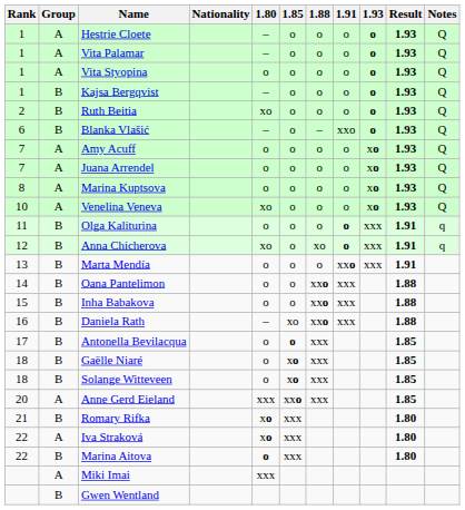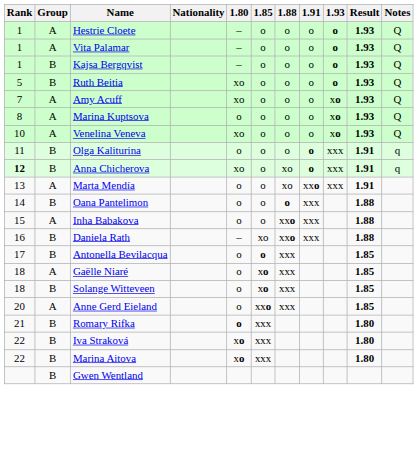 <table class="wikitable sortable" style="text-align:center">
 <tr>
 <th>Rank</th>
 <th>Group</th>
 <th>Name</th>
 <th>Nationality</th>
 <th>1.80</th>
 <th>1.85</th>
 <th>1.88</th>
 <th>1.91</th>
 <th>1.93</th>
 <th>Result</th>
 <th>Notes</th>
 </tr>
 <tr bgcolor=ccffcc>
 <td>1</td>
 <td>A</td>
 <td align=left><a href='#'>Hestrie Cloete</a></td>
 <td align=left></td>
 <td>–</td>
 <td>o</td>
 <td>o</td>
 <td>o</td>
 <td><strong>o</strong></td>
 <td><strong>1.93</strong></td>
 <td>Q</td>
 </tr>
 <tr bgcolor=ccffcc>
 <td>1</td>
 <td>A</td>
 <td align=left><a href='#'>Vita Palamar</a></td>
 <td align=left></td>
 <td>–</td>
 <td>o</td>
 <td>o</td>
 <td>o</td>
 <td><strong>o</strong></td>
 <td><strong>1.93</strong></td>
 <td>Q</td>
 </tr>
 <tr bgcolor=ccffcc>
 <td>1</td>
-<td>A</td>
-<td align=left><a href='#'>Vita Styopina</a></td>
-<td align=left></td>
-<td>o</td>
-<td>o</td>
-<td>o</td>
-<td>o</td>
-<td><strong>o</strong></td>
-<td><strong>1.93</strong></td>
-<td>Q</td>
-</tr>
-<tr bgcolor=ccffcc>
-<td>1</td>
 <td>B</td>
 <td align=left><a href='#'>Kajsa Bergqvist</a></td>
 <td align=left></td>
 <td>–</td>
 <td>o</td>
 <td>o</td>
 <td>o</td>
 <td><strong>o</strong></td>
 <td><strong>1.93</strong></td>
 <td>Q</td>
 </tr>
 <tr bgcolor=ccffcc>
-<td>2</td>
+<td>5</td>
 <td>B</td>
 <td align=left><a href='#'>Ruth Beitia</a></td>
 <td align=left></td>
 <td>xo</td>
 <td>o</td>
 <td>o</td>
 <td>o</td>
 <td><strong>o</strong></td>
 <td><strong>1.93</strong></td>
 <td>Q</td>
 </tr>
 <tr bgcolor=ccffcc>
-<td>6</td>
-<td>B</td>
-<td align=left><a href='#'>Blanka Vlašić</a></td>
-<td align=left></td>
-<td>–</td>
-<td>o</td>
-<td>–</td>
-<td>xxo</td>
-<td><strong>o</strong></td>
-<td><strong>1.93</strong></td>
-<td>Q</td>
-</tr>
-<tr bgcolor=ccffcc>
 <td>7</td>
 <td>A</td>
 <td align=left><a href='#'>Amy Acuff</a></td>
 <td align=left></td>
-<td>o</td>
-<td>o</td>
-<td>o</td>
-<td>o</td>
-<td>x<strong>o</strong></td>
-<td><strong>1.93</strong></td>
-<td>Q</td>
-</tr>
-<tr bgcolor=ccffcc>
-<td>7</td>
-<td>A</td>
-<td align=left><a href='#'>Juana Arrendel</a></td>
-<td align=left></td>
-<td>o</td>
+<td>xo</td>
 <td>o</td>
 <td>o</td>
 <td>o</td>
 <td>x<strong>o</strong></td>
 <td><strong>1.93</strong></td>
 <td>Q</td>
 </tr>
 <tr bgcolor=ccffcc>
 <td>8</td>
 <td>A</td>
 <td align=left><a href='#'>Marina Kuptsova</a></td>
 <td align=left></td>
 <td>o</td>
 <td>o</td>
 <td>o</td>
 <td>o</td>
 <td>x<strong>o</strong></td>
 <td><strong>1.93</strong></td>
 <td>Q</td>
 </tr>
 <tr bgcolor=ccffcc>
 <td>10</td>
 <td>A</td>
 <td align=left><a href='#'>Venelina Veneva</a></td>
 <td align=left></td>
 <td>xo</td>
 <td>o</td>
 <td>o</td>
 <td>o</td>
 <td>x<strong>o</strong></td>
 <td><strong>1.93</strong></td>
 <td>Q</td>
 </tr>
 <tr bgcolor=ddffdd>
 <td>11</td>
 <td>B</td>
 <td align=left><a href='#'>Olga Kaliturina</a></td>
 <td align=left></td>
 <td>o</td>
 <td>o</td>
 <td>o</td>
 <td><strong>o</strong></td>
 <td>xxx</td>
 <td><strong>1.91</strong></td>
 <td>q</td>
 </tr>
 <tr bgcolor=ddffdd>
-<td>12</td>
+<td><strong>12</strong></td>
 <td>B</td>
 <td align=left><a href='#'>Anna Chicherova</a></td>
 <td align=left></td>
 <td>xo</td>
 <td>o</td>
 <td>xo</td>
 <td><strong>o</strong></td>
 <td>xxx</td>
 <td><strong>1.91</strong></td>
 <td>q</td>
 </tr>
 <tr>
 <td>13</td>
-<td>B</td>
+<td>A</td>
 <td align=left><a href='#'>Marta Mendía</a></td>
 <td align=left></td>
 <td>o</td>
 <td>o</td>
-<td>o</td>
+<td>xo</td>
 <td>xx<strong>o</strong></td>
 <td>xxx</td>
 <td><strong>1.91</strong></td>
 <td></td>
 </tr>
 <tr>
 <td>14</td>
 <td>B</td>
 <td align=left><a href='#'>Oana Pantelimon</a></td>
 <td align=left></td>
 <td>o</td>
 <td>o</td>
-<td>xx<strong>o</strong></td>
+<td><strong>o</strong></td>
 <td>xxx</td>
 <td></td>
 <td><strong>1.88</strong></td>
 <td></td>
 </tr>
 <tr>
 <td>15</td>
-<td>B</td>
+<td>A</td>
 <td align=left><a href='#'>Inha Babakova</a></td>
 <td align=left></td>
 <td>o</td>
 <td>o</td>
 <td>xx<strong>o</strong></td>
 <td>xxx</td>
 <td></td>
 <td><strong>1.88</strong></td>
 <td></td>
 </tr>
 <tr>
 <td>16</td>
 <td>B</td>
 <td align=left><a href='#'>Daniela Rath</a></td>
 <td align=left></td>
 <td>–</td>
 <td>xo</td>
 <td>xx<strong>o</strong></td>
 <td>xxx</td>
 <td></td>
 <td><strong>1.88</strong></td>
 <td></td>
 </tr>
 <tr>
 <td>17</td>
 <td>B</td>
 <td align=left><a href='#'>Antonella Bevilacqua</a></td>
 <td align=left></td>
 <td>o</td>
 <td><strong>o</strong></td>
 <td>xxx</td>
 <td></td>
 <td></td>
 <td><strong>1.85</strong></td>
 <td></td>
 </tr>
 <tr>
 <td>18</td>
-<td>B</td>
+<td>A</td>
 <td align=left><a href='#'>Gaëlle Niaré</a></td>
 <td align=left></td>
 <td>o</td>
 <td>x<strong>o</strong></td>
 <td>xxx</td>
 <td></td>
 <td></td>
 <td><strong>1.85</strong></td>
 <td></td>
 </tr>
 <tr>
 <td>18</td>
 <td>B</td>
 <td align=left><a href='#'>Solange Witteveen</a></td>
 <td align=left></td>
 <td>o</td>
 <td>x<strong>o</strong></td>
 <td>xxx</td>
 <td></td>
 <td></td>
 <td><strong>1.85</strong></td>
 <td></td>
 </tr>
 <tr>
 <td>20</td>
 <td>A</td>
 <td align=left><a href='#'>Anne Gerd Eieland</a></td>
 <td align=left></td>
-<td>xxx</td>
+<td>o</td>
 <td>xx<strong>o</strong></td>
 <td>xxx</td>
 <td></td>
 <td></td>
 <td><strong>1.85</strong></td>
 <td></td>
 </tr>
 <tr>
 <td>21</td>
 <td>B</td>
 <td align=left><a href='#'>Romary Rifka</a></td>
 <td align=left></td>
-<td>x<strong>o</strong></td>
+<td><strong>o</strong></td>
 <td>xxx</td>
 <td></td>
 <td></td>
 <td></td>
 <td><strong>1.80</strong></td>
 <td></td>
 </tr>
 <tr>
 <td>22</td>
-<td>A</td>
+<td>B</td>
 <td align=left><a href='#'>Iva Straková</a></td>
 <td align=left></td>
 <td>x<strong>o</strong></td>
 <td>xxx</td>
 <td></td>
 <td></td>
 <td></td>
 <td><strong>1.80</strong></td>
 <td></td>
 </tr>
 <tr>
 <td>22</td>
 <td>B</td>
 <td align=left><a href='#'>Marina Aitova</a></td>
 <td align=left></td>
-<td><strong>o</strong></td>
+<td>x<strong>o</strong></td>
 <td>xxx</td>
 <td></td>
 <td></td>
 <td></td>
 <td><strong>1.80</strong></td>
-<td></td>
-</tr>
-<tr>
-<td></td>
-<td>A</td>
-<td align=left><a href='#'>Miki Imai</a></td>
-<td align=left></td>
-<td>xxx</td>
-<td></td>
-<td></td>
-<td></td>
-<td></td>
-<td><strong></strong></td>
 <td></td>
 </tr>
 <tr>
 <td></td>
 <td>B</td>
 <td align=left><a href='#'>Gwen Wentland</a></td>
 <td align=left></td>
 <td></td>
 <td></td>
 <td></td>
 <td></td>
 <td></td>
 <td><strong></strong></td>
 <td></td>
 </tr>
 </table>
